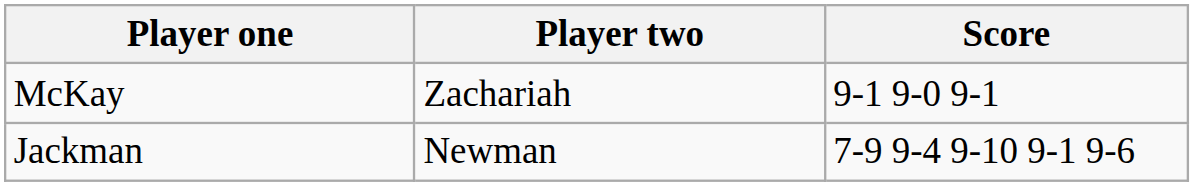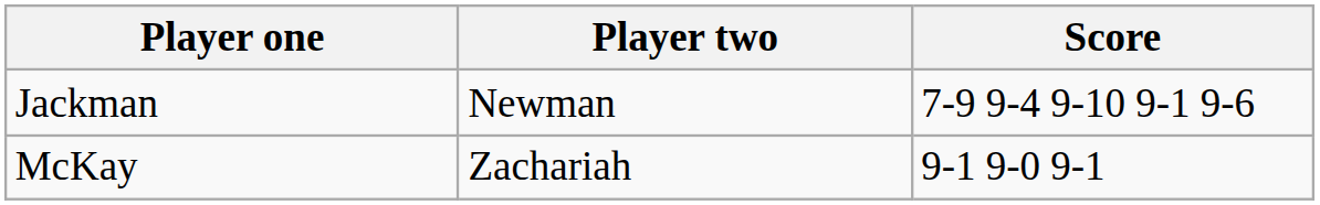 <table class="wikitable">
 <tr>
 <th width=170>Player one</th>
 <th width=170>Player two</th>
 <th width=150>Score</th>
 </tr>
 <tr>
+<td> Jackman</td>
+<td> Newman</td>
+<td>7-9 9-4 9-10 9-1 9-6</td>
+</tr>
+<tr>
 <td> McKay</td>
 <td> Zachariah</td>
 <td>9-1 9-0 9-1</td>
 </tr>
-<tr>
-<td> Jackman</td>
-<td> Newman</td>
-<td>7-9 9-4 9-10 9-1 9-6</td>
-</tr>
 </table>
